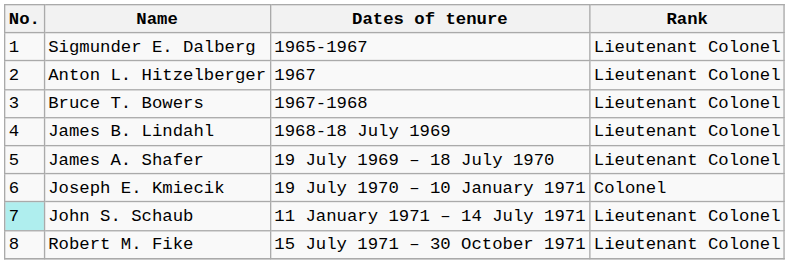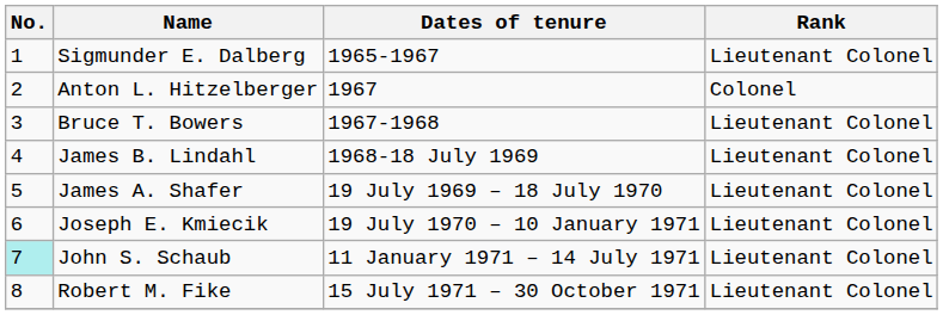 <table class=wikitable>
 <tr>
 <th>No.</th>
 <th>Name</th>
 <th>Dates of tenure</th>
 <th>Rank</th>
 </tr>
 <tr>
 <td>1</td>
 <td>Sigmunder E. Dalberg</td>
 <td>1965-1967</td>
 <td>Lieutenant Colonel</td>
 </tr>
 <tr>
 <td>2</td>
 <td>Anton L. Hitzelberger</td>
 <td>1967</td>
-<td>Lieutenant Colonel</td>
+<td>Colonel</td>
 </tr>
 <tr>
 <td>3</td>
 <td>Bruce T. Bowers</td>
 <td>1967-1968</td>
 <td>Lieutenant Colonel</td>
 </tr>
 <tr>
 <td>4</td>
 <td>James B. Lindahl</td>
 <td>1968-18 July 1969</td>
 <td>Lieutenant Colonel</td>
 </tr>
 <tr>
 <td>5</td>
 <td>James A. Shafer</td>
 <td>19 July 1969 – 18 July 1970</td>
 <td>Lieutenant Colonel</td>
 </tr>
 <tr>
 <td>6</td>
 <td>Joseph E. Kmiecik</td>
 <td>19 July 1970 – 10 January 1971</td>
-<td>Colonel</td>
+<td>Lieutenant Colonel</td>
 </tr>
 <tr>
 <td style="background: paleturquoise;">7</td>
 <td>John S. Schaub</td>
 <td>11 January 1971 – 14 July 1971</td>
 <td>Lieutenant Colonel</td>
 </tr>
 <tr>
 <td>8</td>
 <td>Robert M. Fike</td>
 <td>15 July 1971 – 30 October 1971</td>
 <td>Lieutenant Colonel</td>
 </tr>
 <tr>
 </tr>
 </table>
